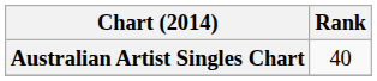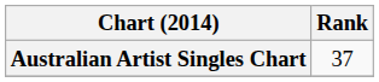 <table class="wikitable plainrowheaders" style="text-align:center">
 <tr>
 <th scope="col">Chart (2014)</th>
 <th scope="col">Rank</th>
 </tr>
 <tr>
 <th scope="row">Australian Artist Singles Chart</th>
-<td>40</td>
+<td>37</td>
 </tr>
 <tr>
 </tr>
 </table>
